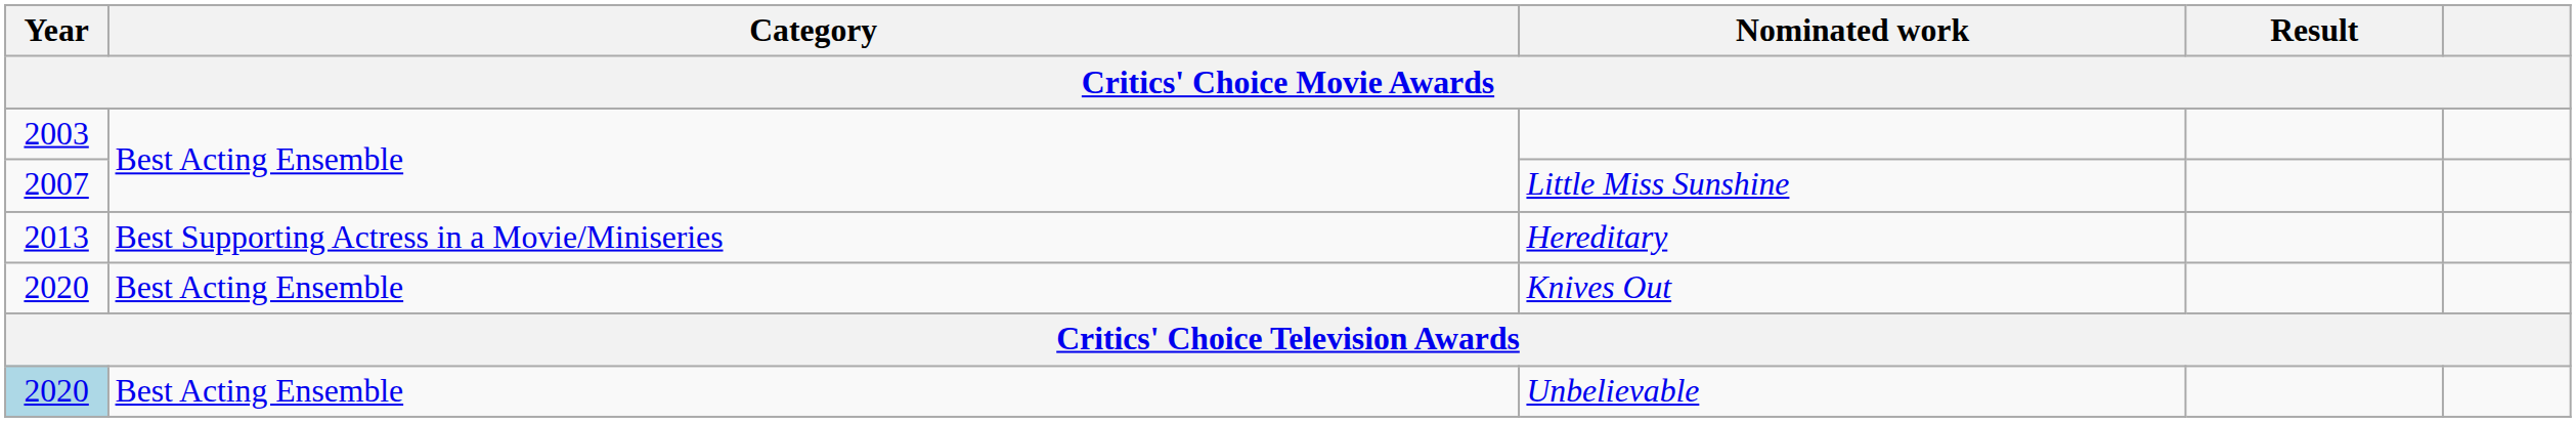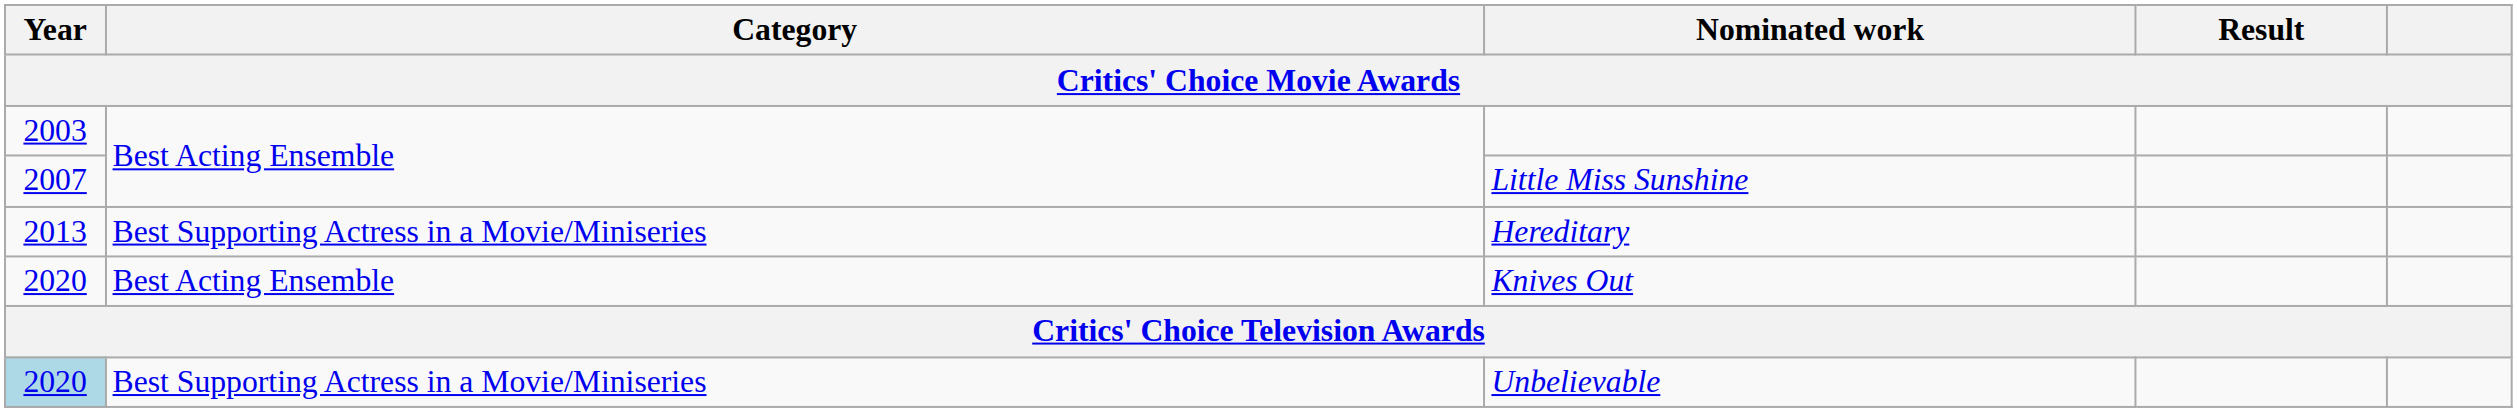 <table class="wikitable" style="width:80%;">
 <tr>
 <th style="width:4%;">Year</th>
 <th style="width:55%;">Category</th>
 <th style="width:26%;">Nominated work</th>
 <th style="width:10%;">Result</th>
 <th width=5%></th>
 </tr>
 <tr>
 <th colspan="5"><a href='#'>Critics' Choice Movie Awards</a></th>
 </tr>
 <tr>
 <td align="center"><a href='#'>2003</a></td>
 <td rowspan=2><a href='#'>Best Acting Ensemble</a></td>
 <td></td>
 <td></td>
 <td style="text-align:center;"></td>
 </tr>
 <tr>
 <td align="center"><a href='#'>2007</a></td>
 <td><em><a href='#'>Little Miss Sunshine</a></em></td>
 <td></td>
 <td style="text-align:center;"></td>
 </tr>
 <tr>
 <td align="center"><a href='#'>2013</a></td>
 <td><a href='#'>Best Supporting Actress in a Movie/Miniseries</a></td>
 <td><em><a href='#'>Hereditary</a></em></td>
 <td></td>
 <td style="text-align:center;"></td>
 </tr>
 <tr>
 <td align="center"><a href='#'>2020</a></td>
 <td rowspan=1><a href='#'>Best Acting Ensemble</a></td>
 <td><em><a href='#'>Knives Out</a></em></td>
 <td></td>
 <td style="text-align:center;"></td>
 </tr>
 <tr>
 <th colspan="5"><a href='#'>Critics' Choice Television Awards</a></th>
 </tr>
 <tr>
 <td align="center" style="background: lightblue;"><a href='#'>2020</a></td>
-<td rowspan=1><a href='#'>Best Acting Ensemble</a></td>
+<td><a href='#'>Best Supporting Actress in a Movie/Miniseries</a></td>
 <td><em><a href='#'>Unbelievable</a></em></td>
 <td></td>
 <td style="text-align:center;"></td>
 </tr>
 </table>
